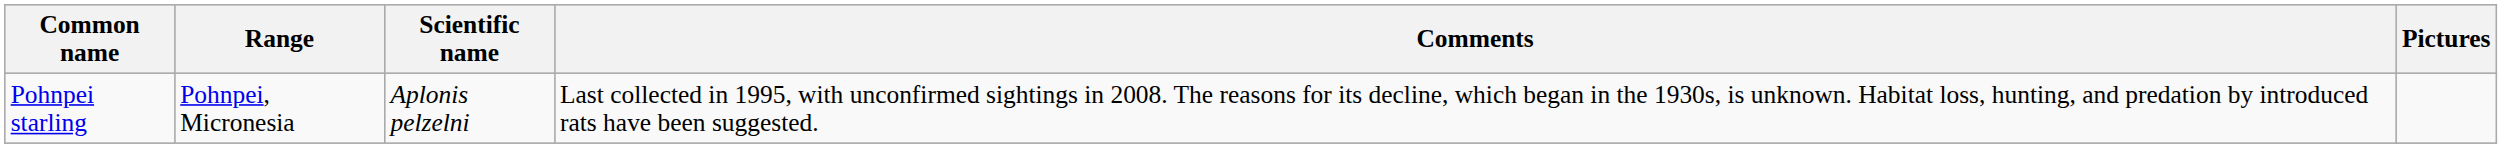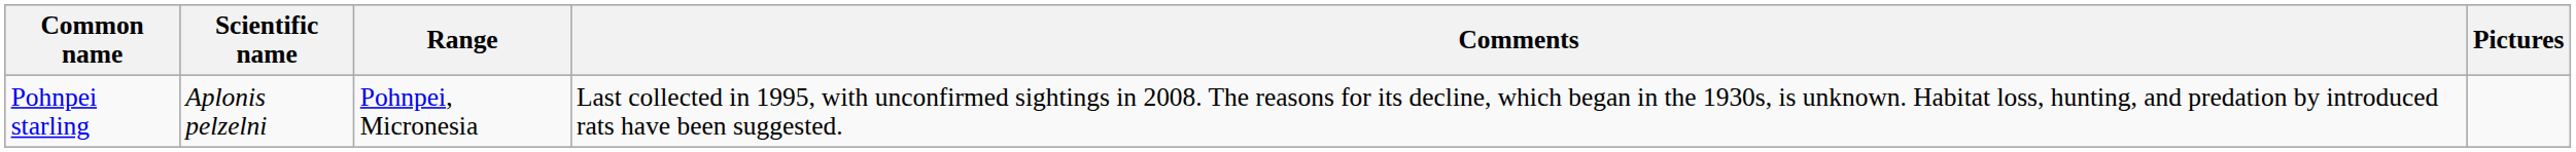 <table class="wikitable sortable">
 <tr>
 <th>Common name</th>
+<th>Scientific name</th>
 <th>Range</th>
-<th>Scientific name</th>
 <th class="unsortable">Comments</th>
 <th class="unsortable">Pictures</th>
 </tr>
 <tr>
 <td><a href='#'>Pohnpei starling</a></td>
+<td><em>Aplonis pelzelni</em></td>
 <td><a href='#'>Pohnpei</a>, Micronesia</td>
-<td><em>Aplonis pelzelni</em></td>
 <td>Last collected in 1995, with unconfirmed sightings in 2008. The reasons for its decline, which began in the 1930s, is unknown. Habitat loss, hunting, and predation by introduced rats have been suggested.</td>
 <td></td>
 </tr>
 </table>
